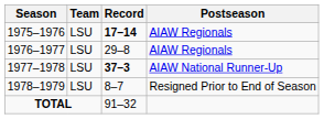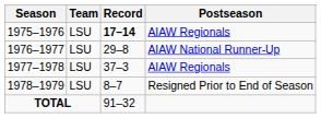 <table class="wikitable">
 <tr>
 <th>Season</th>
 <th>Team</th>
 <th>Record</th>
 <th>Postseason</th>
 </tr>
 <tr>
 <td>1975–1976</td>
 <td>LSU</td>
 <td><strong>17–14</strong></td>
 <td><a href='#'>AIAW Regionals</a></td>
 </tr>
 <tr>
 <td>1976–1977</td>
 <td>LSU</td>
 <td>29–8</td>
-<td><a href='#'>AIAW Regionals</a></td>
+<td><a href='#'>AIAW National Runner-Up</a></td>
 </tr>
 <tr>
 <td>1977–1978</td>
 <td>LSU</td>
-<td><strong>37–3</strong></td>
-<td><a href='#'>AIAW National Runner-Up</a></td>
+<td>37–3</td>
+<td><a href='#'>AIAW Regionals</a></td>
 </tr>
 <tr>
 <td>1978–1979</td>
 <td>LSU</td>
 <td>8–7</td>
 <td>Resigned Prior to End of Season</td>
 </tr>
 <tr>
 <td colspan="2" style="text-align:center;"><strong>TOTAL</strong></td>
 <td>91–32</td>
 <td></td>
 </tr>
 </table>
